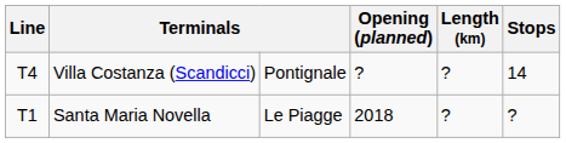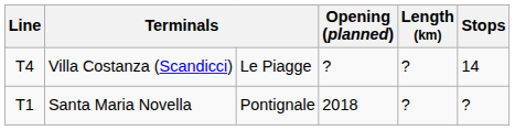 <table class="wikitable">
 <tr>
 <th>Line</th>
 <th colspan=2>Terminals</th>
 <th>Opening<br>(<em>planned</em>)</th>
 <th>Length<br><small>(km)</small></th>
 <th>Stops</th>
 </tr>
 <tr>
 <td style="padding:10px"><span>T4</span></td>
 <td>Villa Costanza (<a href='#'>Scandicci</a>)</td>
-<td>Pontignale</td>
+<td>Le Piagge</td>
 <td>?</td>
 <td>?</td>
 <td>14</td>
 </tr>
 <tr>
 <td style="padding:10px"><span>T1</span></td>
 <td>Santa Maria Novella</td>
-<td>Le Piagge</td>
+<td>Pontignale</td>
 <td>2018</td>
 <td>?</td>
 <td>?</td>
 </tr>
 </table>
